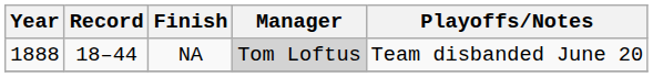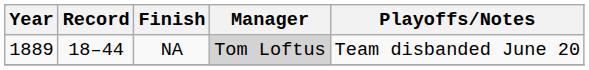 <table class="wikitable" style="text-align:center">
 <tr>
 <th>Year</th>
 <th>Record</th>
 <th>Finish</th>
 <th>Manager</th>
 <th>Playoffs/Notes</th>
 </tr>
 <tr>
-<td>1888</td>
+<td>1889</td>
 <td>18–44</td>
 <td>NA</td>
 <td style="background: lightgrey;">Tom Loftus</td>
 <td>Team disbanded June 20</td>
 </tr>
 <tr>
 </tr>
 </table>
